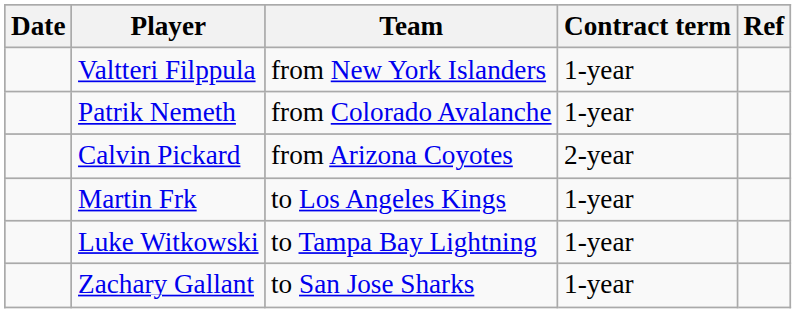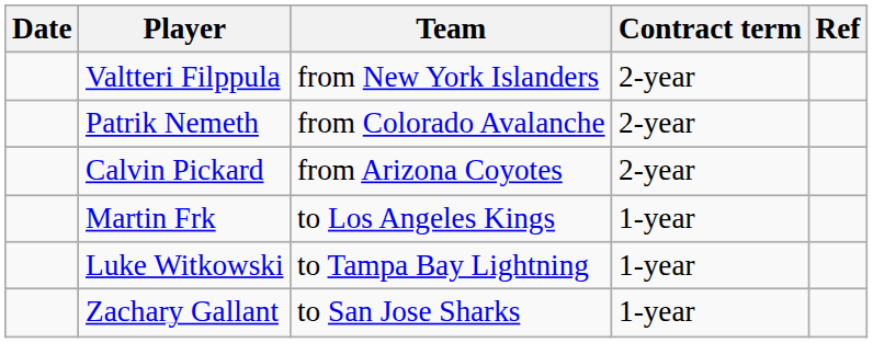 <table class="wikitable">
 <tr>
 <th>Date</th>
 <th>Player</th>
 <th>Team</th>
 <th>Contract term</th>
 <th>Ref</th>
 </tr>
 <tr>
 <td></td>
 <td><a href='#'>Valtteri Filppula</a></td>
 <td>from <a href='#'>New York Islanders</a></td>
-<td>1-year</td>
+<td>2-year</td>
 <td></td>
 </tr>
 <tr>
 <td></td>
 <td><a href='#'>Patrik Nemeth</a></td>
 <td>from <a href='#'>Colorado Avalanche</a></td>
-<td>1-year</td>
+<td>2-year</td>
 <td></td>
 </tr>
 <tr>
 <td></td>
 <td><a href='#'>Calvin Pickard</a></td>
 <td>from <a href='#'>Arizona Coyotes</a></td>
 <td>2-year</td>
 <td></td>
 </tr>
 <tr>
 <td></td>
 <td><a href='#'>Martin Frk</a></td>
 <td>to <a href='#'>Los Angeles Kings</a></td>
 <td>1-year</td>
 <td></td>
 </tr>
 <tr>
 <td></td>
 <td><a href='#'>Luke Witkowski</a></td>
 <td>to <a href='#'>Tampa Bay Lightning</a></td>
 <td>1-year</td>
 <td></td>
 </tr>
 <tr>
 <td></td>
 <td><a href='#'>Zachary Gallant</a></td>
 <td>to <a href='#'>San Jose Sharks</a></td>
 <td>1-year</td>
 <td></td>
 </tr>
 </table>
